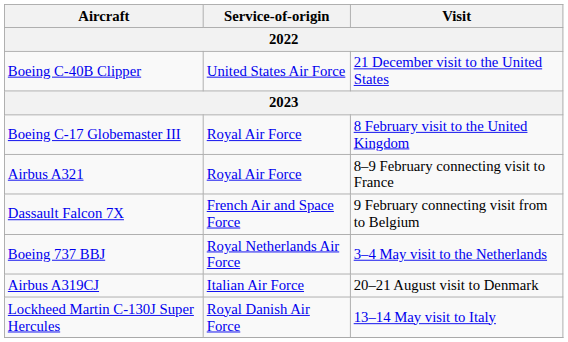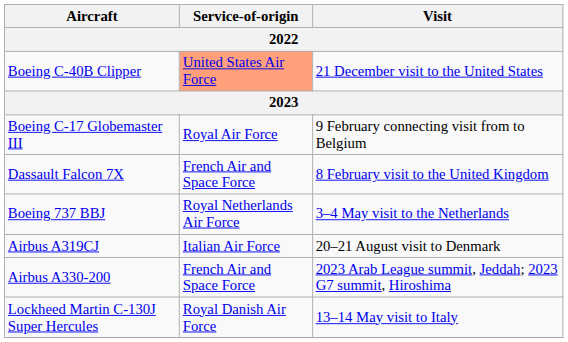 <table class="wikitable mw-collapsible mw-collapsed">
 <tr>
 <th>Aircraft</th>
 <th>Service-of-origin</th>
 <th>Visit</th>
 </tr>
 <tr>
 <th colspan=3>2022</th>
 </tr>
 <tr>
 <td><a href='#'>Boeing C-40B Clipper</a></td>
-<td><a href='#'>United States Air Force</a></td>
+<td style="background: lightsalmon;"><a href='#'>United States Air Force</a></td>
 <td><a href='#'>21 December visit to the United States</a></td>
 </tr>
 <tr>
 <th colspan=3>2023</th>
 </tr>
 <tr>
 <td><a href='#'>Boeing C-17 Globemaster III</a></td>
 <td><a href='#'>Royal Air Force</a></td>
-<td><a href='#'>8 February visit to the United Kingdom</a></td>
-</tr>
-<tr>
-<td><a href='#'>Airbus A321</a></td>
-<td><a href='#'>Royal Air Force</a></td>
-<td>8–9 February connecting visit to France</td>
+<td>9 February connecting visit from to Belgium</td>
 </tr>
 <tr>
 <td><a href='#'>Dassault Falcon 7X</a></td>
 <td><a href='#'>French Air and Space Force</a></td>
-<td>9 February connecting visit from to Belgium</td>
+<td><a href='#'>8 February visit to the United Kingdom</a></td>
 </tr>
 <tr>
 <td><a href='#'>Boeing 737 BBJ</a></td>
 <td><a href='#'>Royal Netherlands Air Force</a></td>
 <td><a href='#'>3–4 May visit to the Netherlands</a></td>
 </tr>
 <tr>
 <td><a href='#'>Airbus A319CJ</a></td>
 <td><a href='#'>Italian Air Force</a></td>
 <td>20–21 August visit to Denmark</td>
 </tr>
 <tr>
+<td><a href='#'>Airbus A330-200</a></td>
+<td><a href='#'>French Air and Space Force</a></td>
+<td><a href='#'>2023 Arab League summit</a>, <a href='#'>Jeddah</a>; <a href='#'>2023 G7 summit</a>, <a href='#'>Hiroshima</a></td>
+</tr>
+<tr>
 <td><a href='#'>Lockheed Martin C-130J Super Hercules</a></td>
 <td><a href='#'>Royal Danish Air Force</a></td>
 <td><a href='#'>13–14 May visit to Italy</a></td>
 </tr>
 <tr>
 </tr>
 </table>
